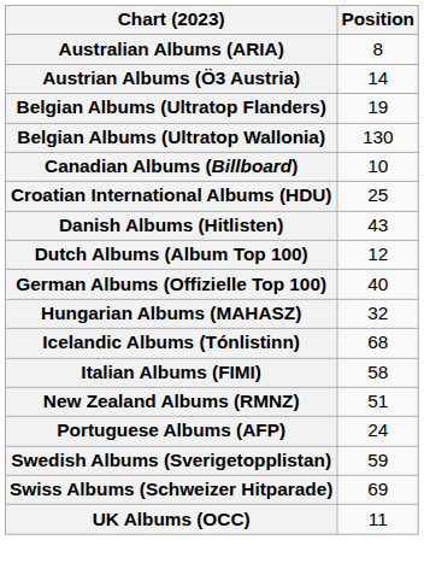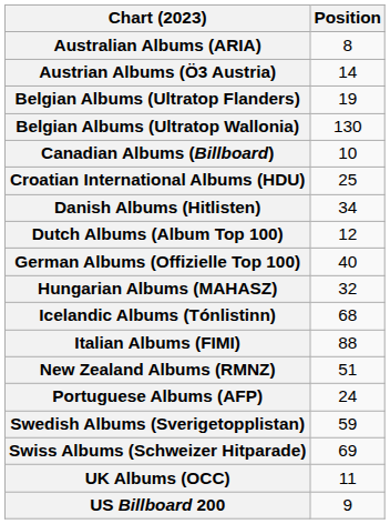 <table class="wikitable sortable plainrowheaders" style="text-align:center">
 <tr>
 <th scope="col">Chart (2023)</th>
 <th scope="col">Position</th>
 </tr>
 <tr>
 <th scope="row">Australian Albums (ARIA)</th>
 <td>8</td>
 </tr>
 <tr>
 <th scope="row">Austrian Albums (Ö3 Austria)</th>
 <td>14</td>
 </tr>
 <tr>
 <th scope="row">Belgian Albums (Ultratop Flanders)</th>
 <td>19</td>
 </tr>
 <tr>
 <th scope="row">Belgian Albums (Ultratop Wallonia)</th>
 <td>130</td>
 </tr>
 <tr>
 <th scope="row">Canadian Albums (<em>Billboard</em>)</th>
 <td>10</td>
 </tr>
 <tr>
 <th scope="row">Croatian International Albums (HDU)</th>
 <td>25</td>
 </tr>
 <tr>
 <th scope="row">Danish Albums (Hitlisten)</th>
-<td>43</td>
+<td>34</td>
 </tr>
 <tr>
 <th scope="row">Dutch Albums (Album Top 100)</th>
 <td>12</td>
 </tr>
 <tr>
 <th scope="row">German Albums (Offizielle Top 100)</th>
 <td>40</td>
 </tr>
 <tr>
 <th scope="row">Hungarian Albums (MAHASZ)</th>
 <td>32</td>
 </tr>
 <tr>
 <th scope="row">Icelandic Albums (Tónlistinn)</th>
 <td>68</td>
 </tr>
 <tr>
 <th scope="row">Italian Albums (FIMI)</th>
-<td>58</td>
+<td>88</td>
 </tr>
 <tr>
 <th scope="row">New Zealand Albums (RMNZ)</th>
 <td>51</td>
 </tr>
 <tr>
 <th scope="row">Portuguese Albums (AFP)</th>
 <td>24</td>
 </tr>
 <tr>
 <th scope="row">Swedish Albums (Sverigetopplistan)</th>
 <td>59</td>
 </tr>
 <tr>
 <th scope="row">Swiss Albums (Schweizer Hitparade)</th>
 <td>69</td>
 </tr>
 <tr>
 <th scope="row">UK Albums (OCC)</th>
 <td>11</td>
 </tr>
+<tr>
+<th scope="row">US <em>Billboard</em> 200</th>
+<td>9</td>
+</tr>
 </table>
